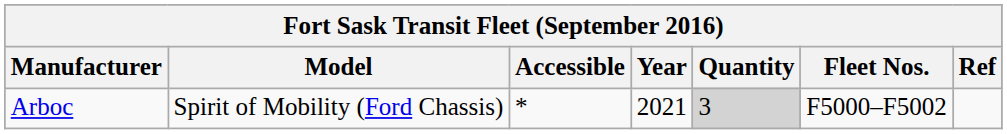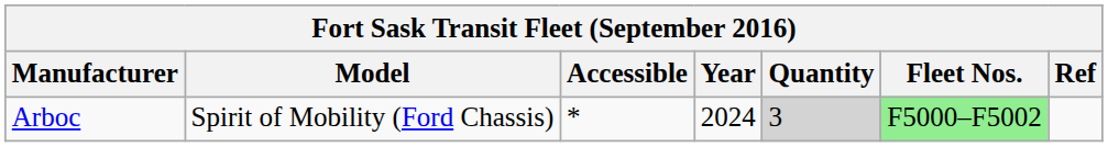 <table class="wikitable" style="font-size:90%;border:1px;">
 <tr>
 <th colspan="7">Fort Sask Transit Fleet (September 2016)</th>
 </tr>
 <tr>
 <th>Manufacturer</th>
 <th>Model</th>
 <th>Accessible</th>
 <th>Year</th>
 <th>Quantity</th>
 <th>Fleet Nos.</th>
 <th>Ref</th>
 </tr>
 <tr>
 <td><a href='#'>Arboc</a></td>
 <td>Spirit of Mobility (<a href='#'>Ford</a> Chassis)</td>
 <td>*</td>
-<td>2021</td>
+<td>2024</td>
 <td style="background: lightgrey;">3</td>
-<td>F5000–F5002</td>
+<td style="background: lightgreen;">F5000–F5002</td>
 <td></td>
 </tr>
 </table>
